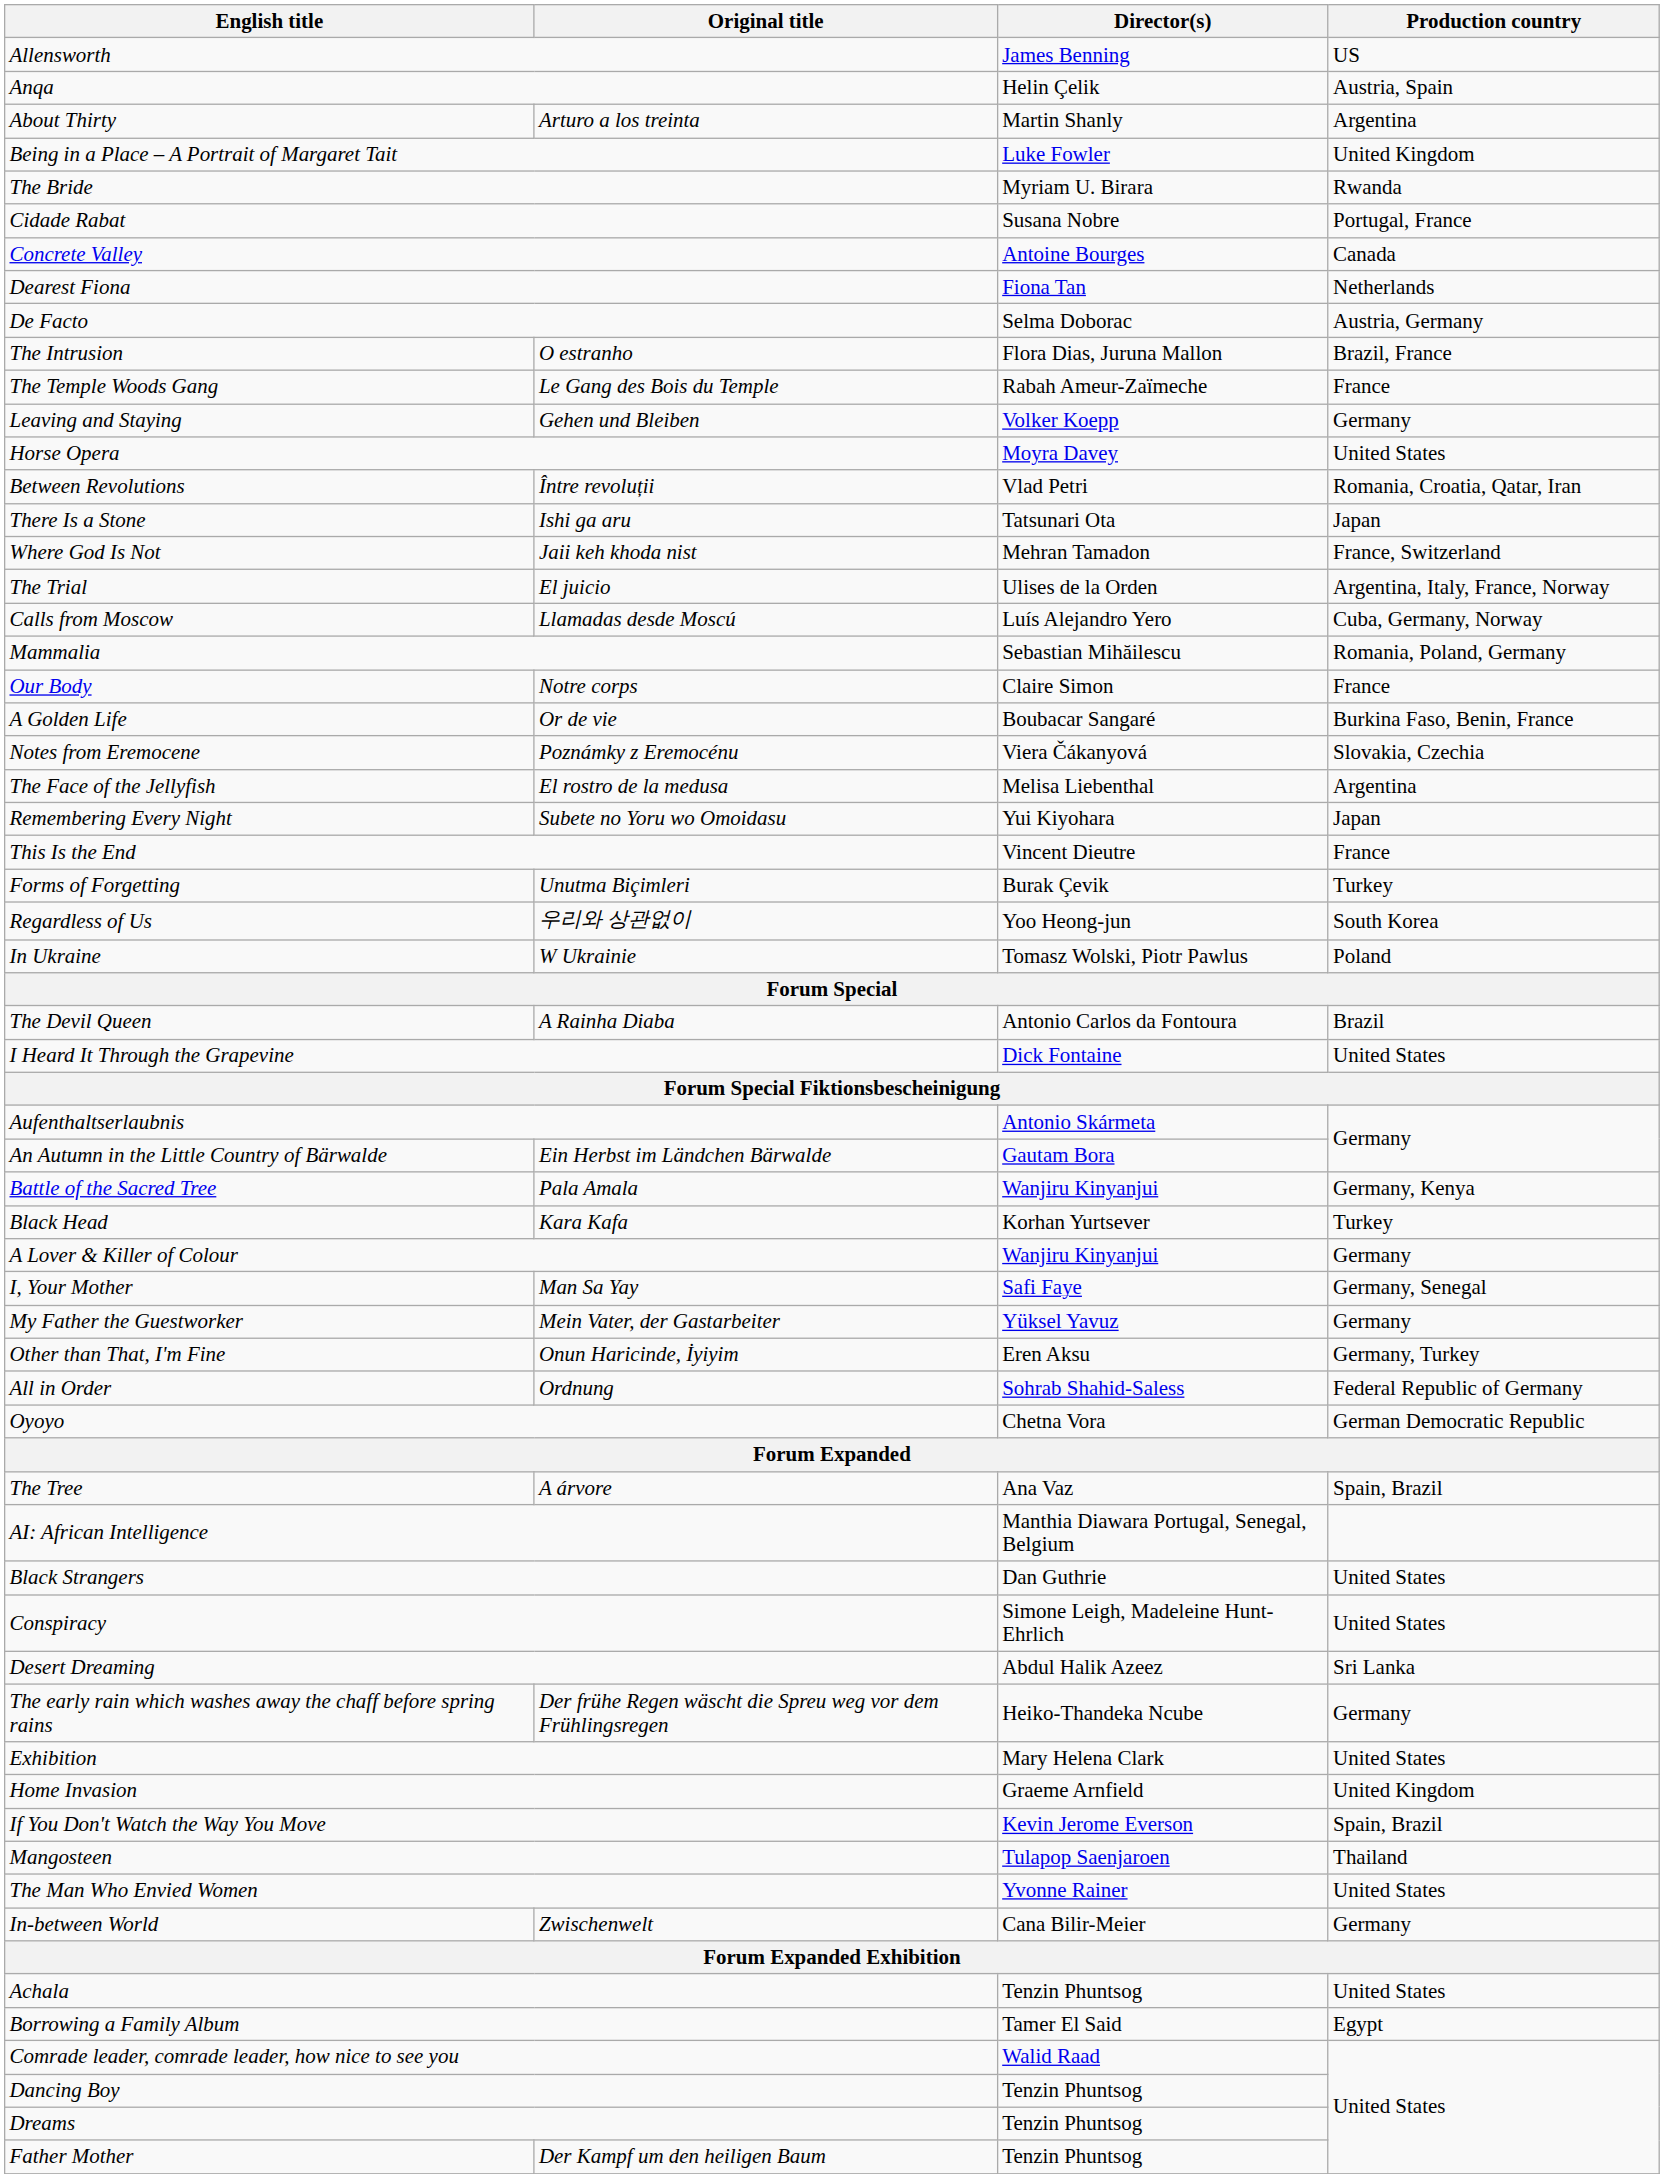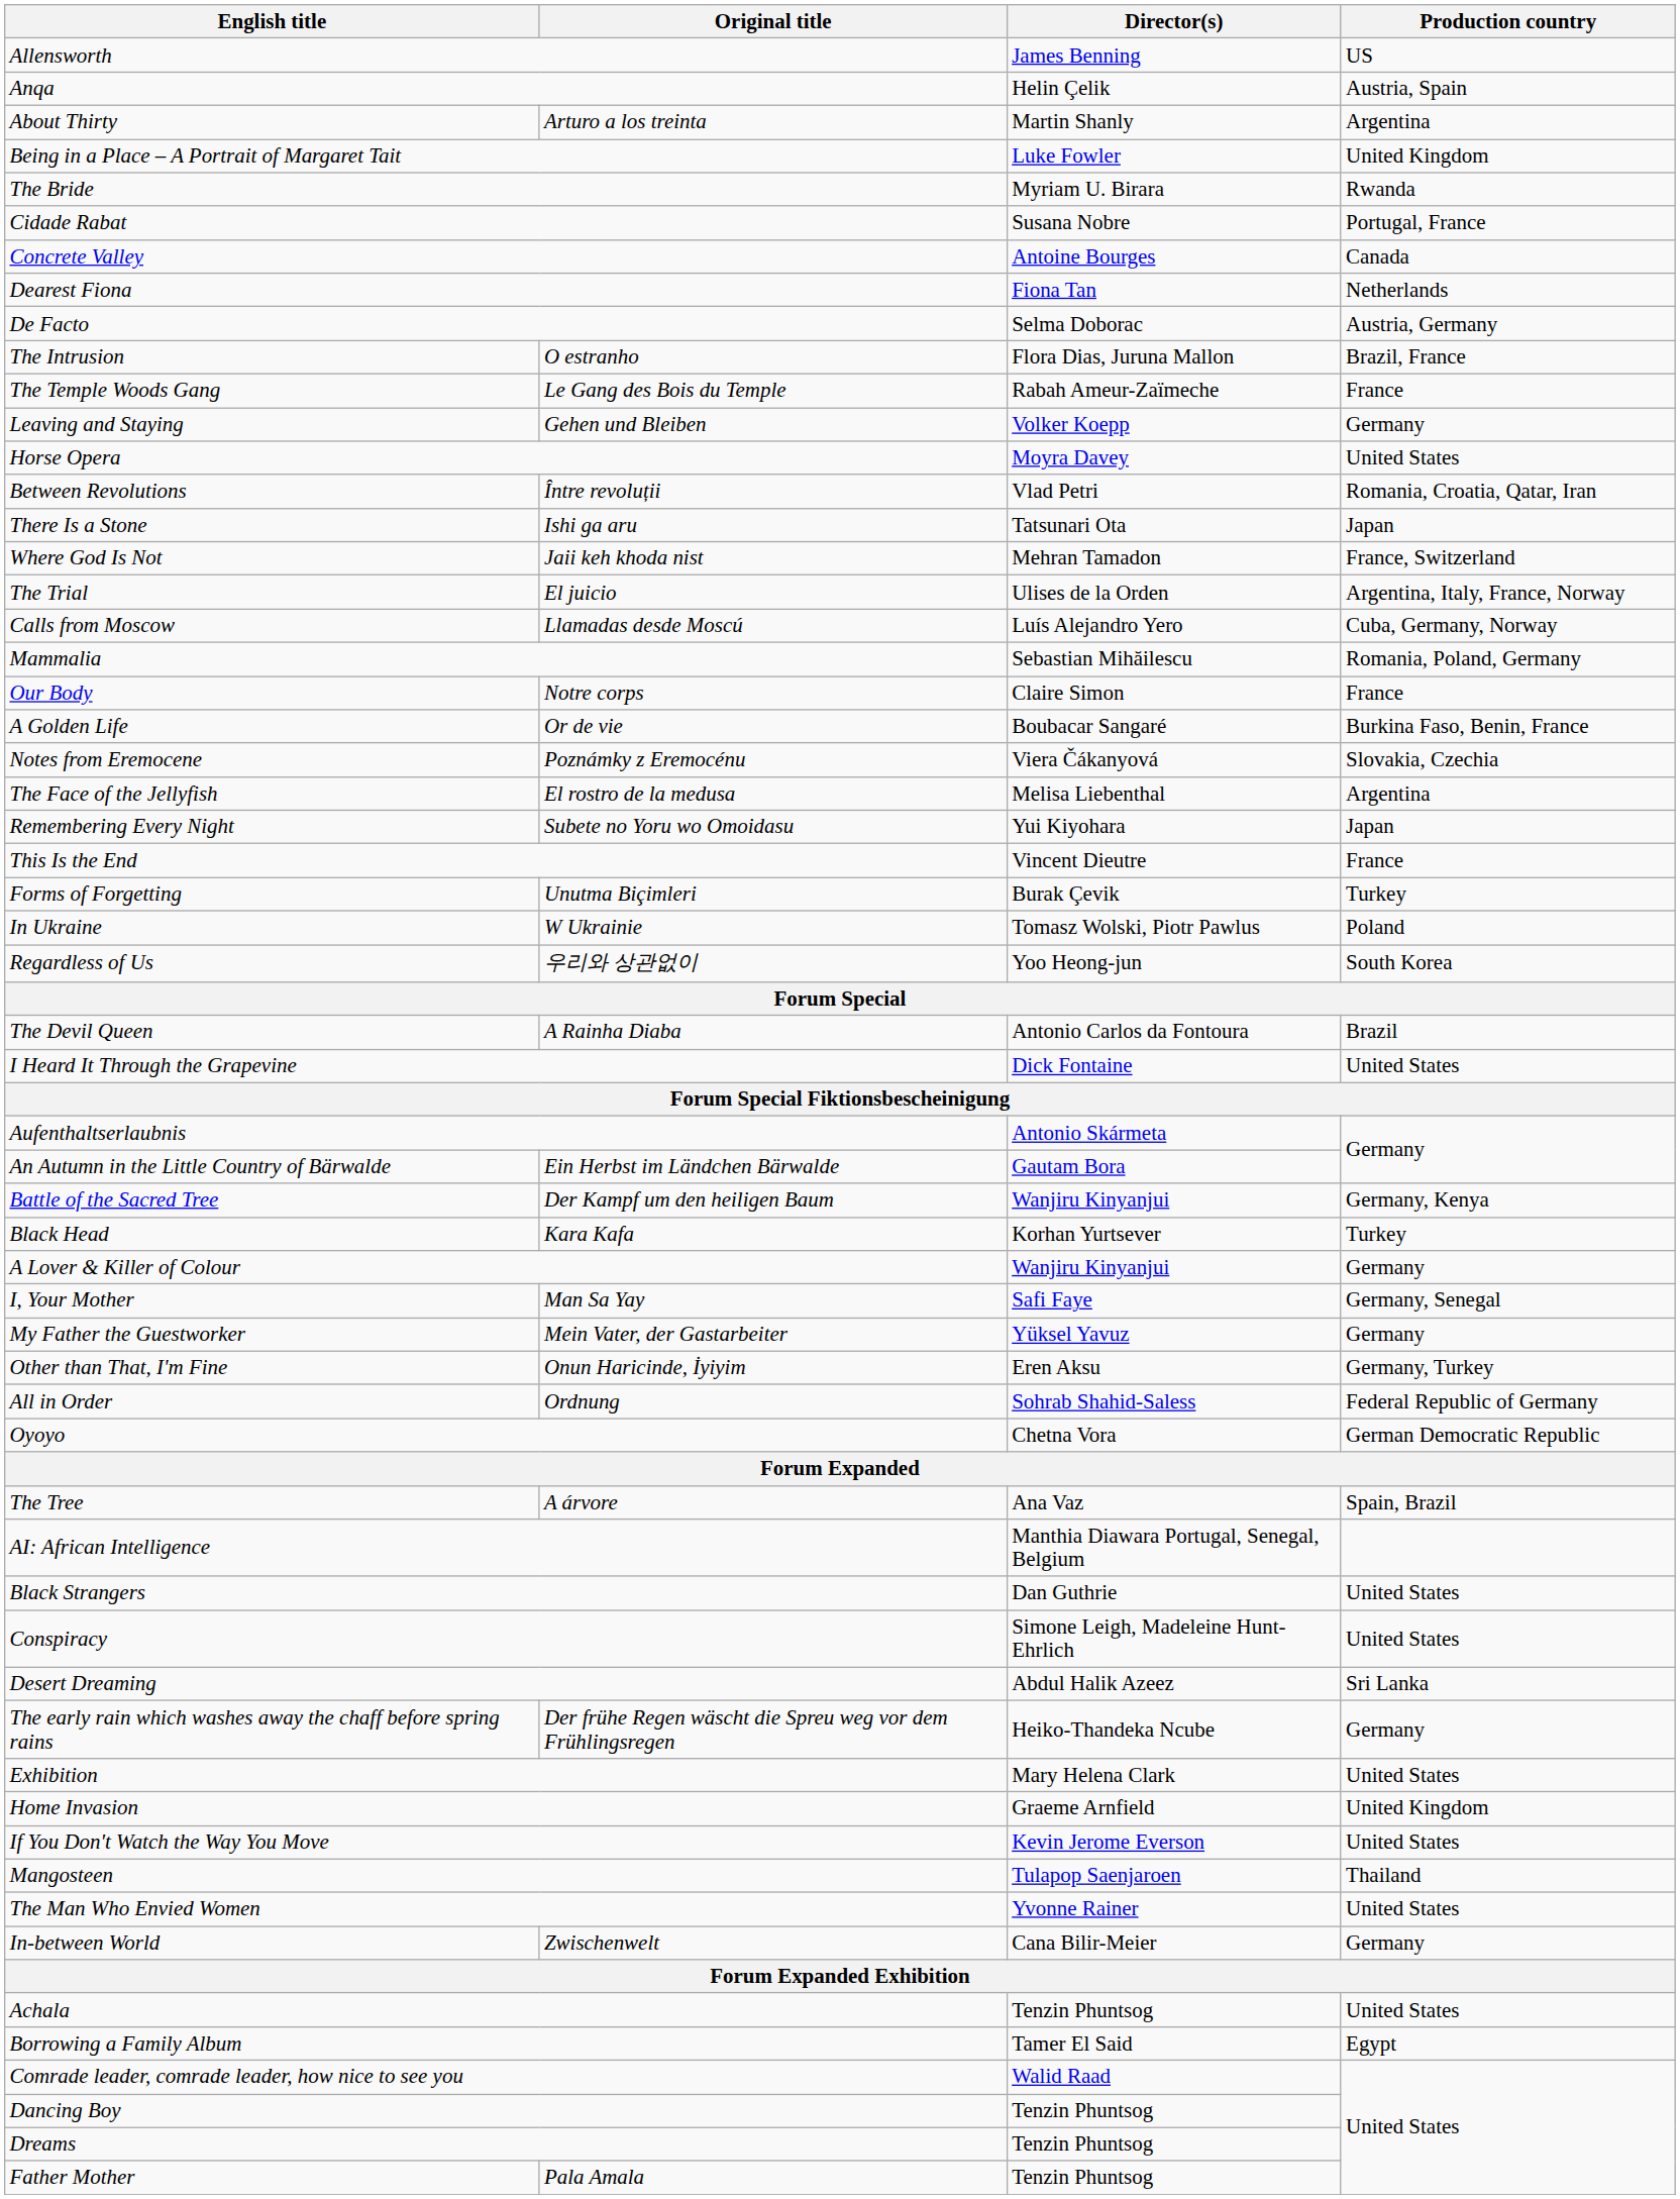 <table class="sortable wikitable" width="100%" cellpadding="5">
 <tr>
 <th scope="col" width="32%">English title</th>
 <th scope="col" width="28%">Original title</th>
 <th scope="col" width="20%">Director(s)</th>
 <th scope="col" width="20%">Production country</th>
 </tr>
 <tr>
 <td colspan=2><em>Allensworth</em></td>
 <td><a href='#'>James Benning</a></td>
 <td>US</td>
 </tr>
 <tr>
 <td colspan=2><em>Anqa</em></td>
 <td>Helin Çelik</td>
 <td>Austria, Spain</td>
 </tr>
 <tr>
 <td><em>About Thirty</em></td>
 <td><em>Arturo a los treinta</em></td>
 <td>Martin Shanly</td>
 <td>Argentina</td>
 </tr>
 <tr>
 <td colspan=2><em>Being in a Place – A Portrait of Margaret Tait</em></td>
 <td><a href='#'>Luke Fowler</a></td>
 <td>United Kingdom</td>
 </tr>
 <tr>
 <td colspan=2><em>The Bride</em></td>
 <td>Myriam U. Birara</td>
 <td>Rwanda</td>
 </tr>
 <tr>
 <td colspan=2><em>Cidade Rabat</em></td>
 <td>Susana Nobre</td>
 <td>Portugal, France</td>
 </tr>
 <tr>
 <td colspan=2><em><a href='#'>Concrete Valley</a></em></td>
 <td><a href='#'>Antoine Bourges</a></td>
 <td>Canada</td>
 </tr>
 <tr>
 <td colspan=2><em>Dearest Fiona</em></td>
 <td><a href='#'>Fiona Tan</a></td>
 <td>Netherlands</td>
 </tr>
 <tr>
 <td colspan=2><em>De Facto</em></td>
 <td>Selma Doborac</td>
 <td>Austria, Germany</td>
 </tr>
 <tr>
 <td><em>The Intrusion</em></td>
 <td><em>O estranho</em></td>
 <td>Flora Dias, Juruna Mallon</td>
 <td>Brazil, France</td>
 </tr>
 <tr>
 <td><em>The Temple Woods Gang</em></td>
 <td><em>Le Gang des Bois du Temple</em></td>
 <td>Rabah Ameur-Zaïmeche</td>
 <td>France</td>
 </tr>
 <tr>
 <td><em>Leaving and Staying</em></td>
 <td><em>Gehen und Bleiben</em></td>
 <td><a href='#'>Volker Koepp</a></td>
 <td>Germany</td>
 </tr>
 <tr>
 <td colspan=2><em>Horse Opera</em></td>
 <td><a href='#'>Moyra Davey</a></td>
 <td>United States</td>
 </tr>
 <tr>
 <td><em>Between Revolutions</em></td>
 <td><em>Între revoluții</em></td>
 <td>Vlad Petri</td>
 <td>Romania, Croatia, Qatar, Iran</td>
 </tr>
 <tr>
 <td><em>There Is a Stone</em></td>
 <td><em>Ishi ga aru</em></td>
 <td>Tatsunari Ota</td>
 <td>Japan</td>
 </tr>
 <tr>
 <td><em>Where God Is Not</em></td>
 <td><em>Jaii keh khoda nist</em></td>
 <td>Mehran Tamadon</td>
 <td>France, Switzerland</td>
 </tr>
 <tr>
 <td><em>The Trial</em></td>
 <td><em>El juicio</em></td>
 <td>Ulises de la Orden</td>
 <td>Argentina, Italy, France, Norway</td>
 </tr>
 <tr>
 <td><em>Calls from Moscow</em></td>
 <td><em>Llamadas desde Moscú</em></td>
 <td>Luís Alejandro Yero</td>
 <td>Cuba, Germany, Norway</td>
 </tr>
 <tr>
 <td colspan=2><em>Mammalia</em></td>
 <td>Sebastian Mihăilescu</td>
 <td>Romania, Poland, Germany</td>
 </tr>
 <tr>
 <td><em><a href='#'>Our Body</a></em></td>
 <td><em>Notre corps</em></td>
 <td>Claire Simon</td>
 <td>France</td>
 </tr>
 <tr>
 <td><em>A Golden Life</em></td>
 <td><em>Or de vie</em></td>
 <td>Boubacar Sangaré</td>
 <td>Burkina Faso, Benin, France</td>
 </tr>
 <tr>
 <td><em>Notes from Eremocene</em></td>
 <td><em>Poznámky z Eremocénu</em></td>
 <td>Viera Čákanyová</td>
 <td>Slovakia, Czechia</td>
 </tr>
 <tr>
 <td><em>The Face of the Jellyfish</em></td>
 <td><em>El rostro de la medusa</em></td>
 <td>Melisa Liebenthal</td>
 <td>Argentina</td>
 </tr>
 <tr>
 <td><em>Remembering Every Night</em></td>
 <td><em>Subete no Yoru wo Omoidasu</em></td>
 <td>Yui Kiyohara</td>
 <td>Japan</td>
 </tr>
 <tr>
 <td colspan=2><em>This Is the End</em></td>
 <td>Vincent Dieutre</td>
 <td>France</td>
 </tr>
 <tr>
 <td><em>Forms of Forgetting</em></td>
 <td><em>Unutma Biçimleri</em></td>
 <td>Burak Çevik</td>
 <td>Turkey</td>
 </tr>
 <tr>
+<td><em>In Ukraine</em></td>
+<td><em>W Ukrainie</em></td>
+<td>Tomasz Wolski, Piotr Pawlus</td>
+<td>Poland</td>
+</tr>
+<tr>
 <td><em>Regardless of Us</em></td>
 <td><em>우리와 상관없이</em></td>
 <td>Yoo Heong-jun</td>
 <td>South Korea</td>
-</tr>
-<tr>
-<td><em>In Ukraine</em></td>
-<td><em>W Ukrainie</em></td>
-<td>Tomasz Wolski, Piotr Pawlus</td>
-<td>Poland</td>
 </tr>
 <tr>
 <th colspan="4">Forum Special</th>
 </tr>
 <tr>
 <td><em>The Devil Queen</em></td>
 <td><em>A Rainha Diaba</em></td>
 <td>Antonio Carlos da Fontoura</td>
 <td>Brazil</td>
 </tr>
 <tr>
 <td colspan=2><em>I Heard It Through the Grapevine</em></td>
 <td><a href='#'>Dick Fontaine</a></td>
 <td>United States</td>
 </tr>
 <tr>
 <th colspan="4">Forum Special Fiktionsbescheinigung</th>
 </tr>
 <tr>
 <td colspan=2><em>Aufenthaltserlaubnis</em></td>
 <td><a href='#'>Antonio Skármeta</a></td>
 <td rowspan="2">Germany</td>
 </tr>
 <tr>
 <td><em>An Autumn in the Little Country of Bärwalde</em></td>
 <td><em>Ein Herbst im Ländchen Bärwalde</em></td>
 <td><a href='#'>Gautam Bora</a></td>
 </tr>
 <tr>
 <td><em><a href='#'>Battle of the Sacred Tree</a></em></td>
-<td><em>Pala Amala</em></td>
+<td><em>Der Kampf um den heiligen Baum</em></td>
 <td><a href='#'>Wanjiru Kinyanjui</a></td>
 <td>Germany, Kenya</td>
 </tr>
 <tr>
 <td><em>Black Head</em></td>
 <td><em>Kara Kafa</em></td>
 <td>Korhan Yurtsever</td>
 <td>Turkey</td>
 </tr>
 <tr>
 <td colspan=2><em>A Lover & Killer of Colour</em></td>
 <td><a href='#'>Wanjiru Kinyanjui</a></td>
 <td>Germany</td>
 </tr>
 <tr>
 <td><em>I, Your Mother</em></td>
 <td><em>Man Sa Yay</em></td>
 <td><a href='#'>Safi Faye</a></td>
 <td>Germany, Senegal</td>
 </tr>
 <tr>
 <td><em>My Father the Guestworker</em></td>
 <td><em>Mein Vater, der Gastarbeiter</em></td>
 <td><a href='#'>Yüksel Yavuz</a></td>
 <td>Germany</td>
 </tr>
 <tr>
 <td><em>Other than That, I'm Fine</em></td>
 <td><em>Onun Haricinde, İyiyim</em></td>
 <td>Eren Aksu</td>
 <td>Germany, Turkey</td>
 </tr>
 <tr>
 <td><em>All in Order</em></td>
 <td><em>Ordnung</em></td>
 <td><a href='#'>Sohrab Shahid-Saless</a></td>
 <td>Federal Republic of Germany</td>
 </tr>
 <tr>
 <td colspan=2><em>Oyoyo</em></td>
 <td>Chetna Vora</td>
 <td>German Democratic Republic</td>
 </tr>
 <tr>
 <th colspan="4">Forum Expanded</th>
 </tr>
 <tr>
 <td><em>The Tree</em></td>
 <td><em>A árvore</em></td>
 <td>Ana Vaz</td>
 <td>Spain, Brazil</td>
 </tr>
 <tr>
 <td colspan=2><em>AI: African Intelligence</em></td>
 <td>Manthia Diawara Portugal, Senegal, Belgium</td>
 </tr>
 <tr>
 <td colspan=2><em>Black Strangers</em></td>
 <td>Dan Guthrie</td>
 <td>United States</td>
 </tr>
 <tr>
 <td colspan=2><em>Conspiracy</em></td>
 <td>Simone Leigh, Madeleine Hunt-Ehrlich</td>
 <td>United States</td>
 </tr>
 <tr>
 <td colspan=2><em>Desert Dreaming</em></td>
 <td>Abdul Halik Azeez</td>
 <td>Sri Lanka</td>
 </tr>
 <tr>
 <td><em>The early rain which washes away the chaff before spring rains</em></td>
 <td><em>Der frühe Regen wäscht die Spreu weg vor dem Frühlingsregen</em></td>
 <td>Heiko-Thandeka Ncube</td>
 <td>Germany</td>
 </tr>
 <tr>
 <td colspan=2><em>Exhibition</em></td>
 <td>Mary Helena Clark</td>
 <td>United States</td>
 </tr>
 <tr>
 <td colspan=2><em>Home Invasion</em></td>
 <td>Graeme Arnfield</td>
 <td>United Kingdom</td>
 </tr>
 <tr>
 <td colspan=2><em>If You Don't Watch the Way You Move</em></td>
 <td><a href='#'>Kevin Jerome Everson</a></td>
-<td>Spain, Brazil</td>
+<td>United States</td>
 </tr>
 <tr>
 <td colspan=2><em>Mangosteen</em></td>
 <td><a href='#'>Tulapop Saenjaroen</a></td>
 <td>Thailand</td>
 </tr>
 <tr>
 <td colspan=2><em>The Man Who Envied Women</em></td>
 <td><a href='#'>Yvonne Rainer</a></td>
 <td>United States</td>
 </tr>
 <tr>
 <td><em>In-between World</em></td>
 <td><em>Zwischenwelt</em></td>
 <td>Cana Bilir-Meier</td>
 <td>Germany</td>
 </tr>
 <tr>
 <th colspan="4">Forum Expanded Exhibition</th>
 </tr>
 <tr>
 <td colspan=2><em>Achala</em></td>
 <td>Tenzin Phuntsog</td>
 <td>United States</td>
 </tr>
 <tr>
 <td colspan=2><em>Borrowing a Family Album</em></td>
 <td>Tamer El Said</td>
 <td>Egypt</td>
 </tr>
 <tr>
 <td colspan=2><em>Comrade leader, comrade leader, how nice to see you</em></td>
 <td><a href='#'>Walid Raad</a></td>
 <td rowspan="4">United States</td>
 </tr>
 <tr>
 <td colspan=2><em>Dancing Boy</em></td>
 <td>Tenzin Phuntsog</td>
 </tr>
 <tr>
 <td colspan=2><em>Dreams</em></td>
 <td>Tenzin Phuntsog</td>
 </tr>
 <tr>
 <td><em>Father Mother</em></td>
-<td><em>Der Kampf um den heiligen Baum</em></td>
+<td><em>Pala Amala</em></td>
 <td>Tenzin Phuntsog</td>
 </tr>
 <tr>
 </tr>
 </table>
